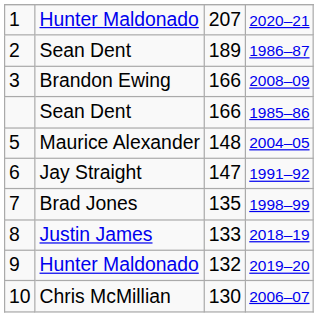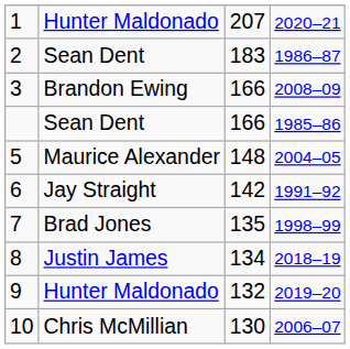 <table class="wikitable">
 <tr>
 </tr>
 <tr>
 <td>1</td>
 <td><a href='#'>Hunter Maldonado</a></td>
 <td>207</td>
 <td style="font-size:80%;"><a href='#'>2020–21</a></td>
 </tr>
 <tr>
 <td>2</td>
 <td>Sean Dent</td>
-<td>189</td>
+<td>183</td>
 <td style="font-size:80%;"><a href='#'>1986–87</a></td>
 </tr>
 <tr>
 <td>3</td>
 <td>Brandon Ewing</td>
 <td>166</td>
 <td style="font-size:80%;"><a href='#'>2008–09</a></td>
 </tr>
 <tr>
 <td></td>
 <td>Sean Dent</td>
 <td>166</td>
 <td style="font-size:80%;"><a href='#'>1985–86</a></td>
 </tr>
 <tr>
 <td>5</td>
 <td>Maurice Alexander</td>
 <td>148</td>
 <td style="font-size:80%;"><a href='#'>2004–05</a></td>
 </tr>
 <tr>
 <td>6</td>
 <td>Jay Straight</td>
-<td>147</td>
+<td>142</td>
 <td style="font-size:80%;"><a href='#'>1991–92</a></td>
 </tr>
 <tr>
 <td>7</td>
 <td>Brad Jones</td>
 <td>135</td>
 <td style="font-size:80%;"><a href='#'>1998–99</a></td>
 </tr>
 <tr>
 <td>8</td>
 <td><a href='#'>Justin James</a></td>
-<td>133</td>
+<td>134</td>
 <td style="font-size:80%;"><a href='#'>2018–19</a></td>
 </tr>
 <tr>
 <td>9</td>
 <td><a href='#'>Hunter Maldonado</a></td>
 <td>132</td>
 <td style="font-size:80%;"><a href='#'>2019–20</a></td>
 </tr>
 <tr>
 <td>10</td>
 <td>Chris McMillian</td>
 <td>130</td>
 <td style="font-size:80%;"><a href='#'>2006–07</a></td>
 </tr>
 </table>
